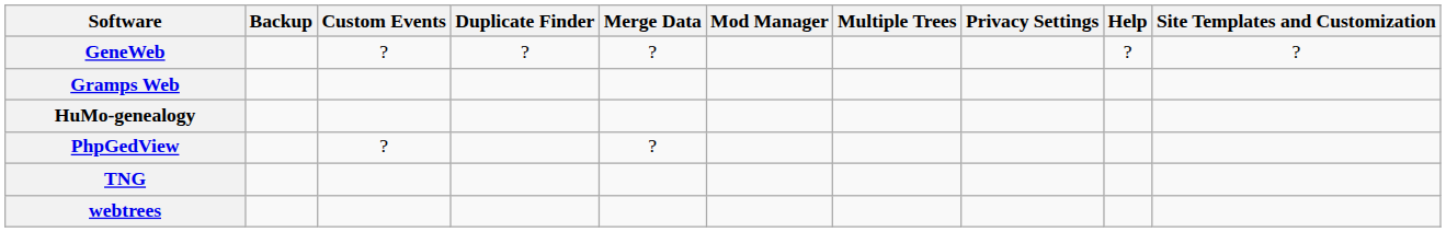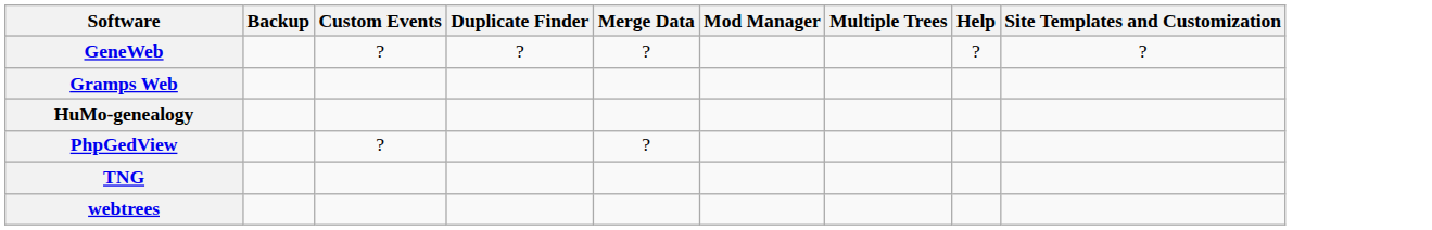 <table class="wikitable sortable" style="font-size: 85%; text-align: center; width: auto;">
 <tr>
 <th style="width:12em">Software</th>
 <th>Backup</th>
 <th>Custom Events</th>
 <th>Duplicate Finder</th>
 <th>Merge Data</th>
 <th>Mod Manager</th>
 <th>Multiple Trees</th>
-<th>Privacy Settings</th>
 <th>Help</th>
 <th>Site Templates and Customization</th>
 </tr>
 <tr>
 <th><a href='#'>GeneWeb</a></th>
 <td></td>
 <td>?</td>
 <td>?</td>
 <td>?</td>
-<td></td>
 <td></td>
 <td></td>
 <td>?</td>
 <td>?</td>
 </tr>
 <tr>
 <th><a href='#'>Gramps Web</a></th>
 <td> </td>
 <td> </td>
 <td></td>
 <td></td>
 <td></td>
 <td> </td>
-<td> </td>
 <td></td>
 <td></td>
 </tr>
 <tr>
 <th>HuMo-genealogy</th>
-<td> </td>
 <td> </td>
 <td> </td>
 <td> </td>
 <td> </td>
 <td> </td>
 <td> </td>
 <td> </td>
 <td> </td>
 </tr>
 <tr>
 <th><a href='#'>PhpGedView</a></th>
 <td></td>
 <td>?</td>
 <td></td>
 <td>?</td>
 <td></td>
 <td> </td>
 <td> </td>
 <td> </td>
-<td> </td>
 </tr>
 <tr>
 <th><a href='#'>TNG</a></th>
-<td></td>
 <td></td>
 <td></td>
 <td></td>
 <td></td>
 <td></td>
 <td></td>
 <td></td>
 <td></td>
 </tr>
 <tr>
 <th><a href='#'>webtrees</a></th>
 <td></td>
 <td></td>
 <td></td>
 <td></td>
 <td></td>
 <td></td>
 <td></td>
 <td></td>
-<td></td>
 </tr>
 </table>
